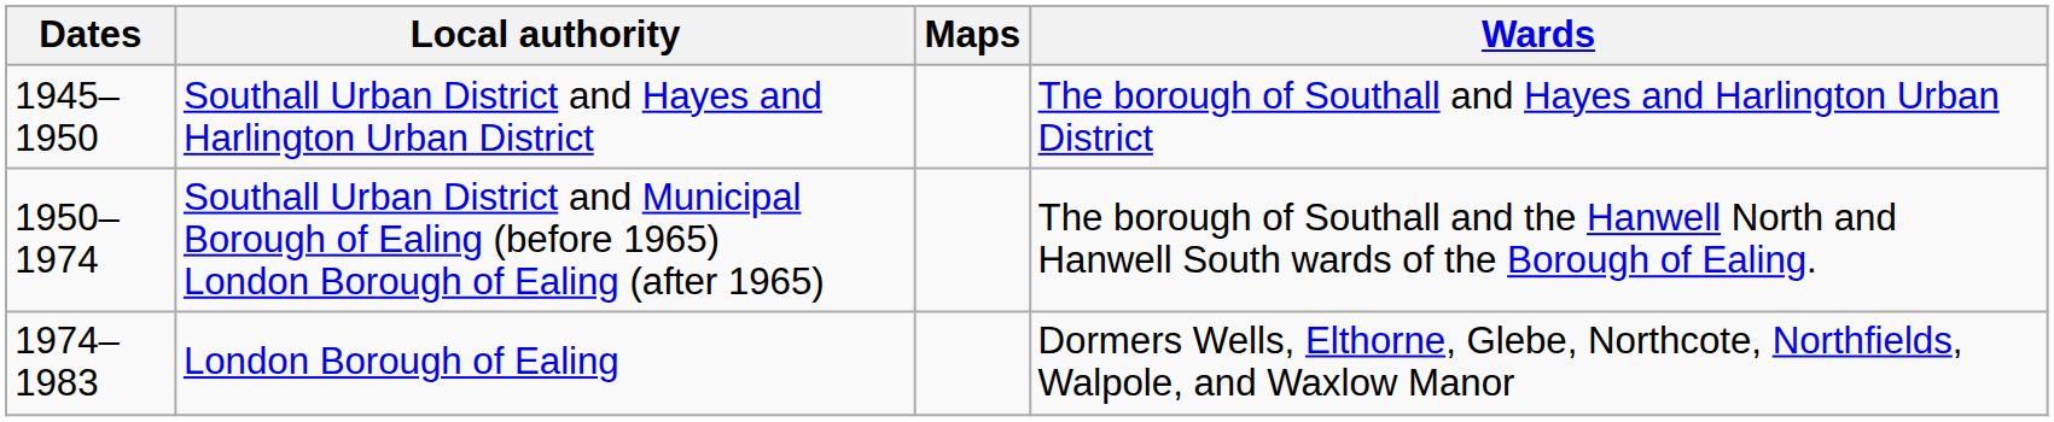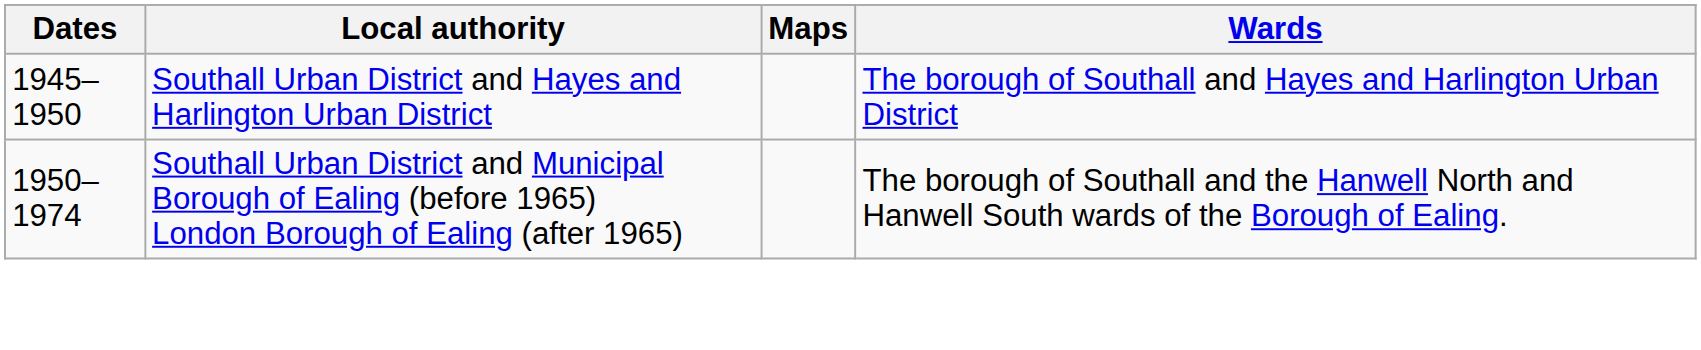 <table class=wikitable>
 <tr>
 <th>Dates</th>
 <th>Local authority</th>
 <th>Maps</th>
 <th><a href='#'>Wards</a></th>
 </tr>
 <tr>
 <td>1945–1950</td>
 <td><a href='#'>Southall Urban District</a> and <a href='#'>Hayes and Harlington Urban District</a></td>
 <td></td>
 <td><a href='#'>The borough of Southall</a> and <a href='#'>Hayes and Harlington Urban District</a></td>
 </tr>
 <tr>
 <td>1950–1974</td>
 <td><a href='#'>Southall Urban District</a> and <a href='#'>Municipal Borough of Ealing</a> (before 1965)<br><a href='#'>London Borough of Ealing</a> (after 1965)</td>
 <td></td>
 <td>The borough of Southall and the <a href='#'>Hanwell</a> North and Hanwell South wards of the <a href='#'>Borough of Ealing</a>.</td>
 </tr>
-<tr>
-<td>1974–1983</td>
-<td><a href='#'>London Borough of Ealing</a></td>
-<td></td>
-<td>Dormers Wells, <a href='#'>Elthorne</a>, Glebe, Northcote, <a href='#'>Northfields</a>, Walpole, and Waxlow Manor</td>
-</tr>
 </table>
